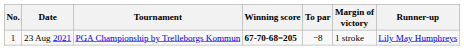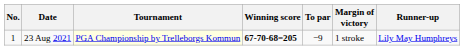 <table class="wikitable " style="font-size:95%;">
 <tr>
 <th>No.</th>
 <th>Date</th>
 <th>Tournament</th>
 <th>Winning score</th>
 <th>To par</th>
 <th>Margin of<br>victory</th>
 <th>Runner-up</th>
 </tr>
 <tr>
 <td align=center>1</td>
 <td align=right>23 Aug <a href='#'>2021</a></td>
-<td><a href='#'>PGA Championship by Trelleborgs Kommun</a></td>
+<td style="background: lightyellow;"><a href='#'>PGA Championship by Trelleborgs Kommun</a></td>
 <td><strong>67-70-68=205</strong></td>
-<td align=center>−8</td>
+<td align=center>−9</td>
 <td>1 stroke</td>
 <td> <a href='#'>Lily May Humphreys</a></td>
 </tr>
 </table>
